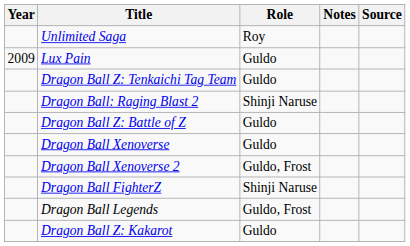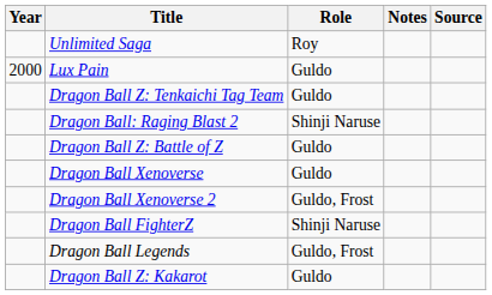 <table class="wikitable sortable plainrowheaders">
 <tr>
 <th>Year</th>
 <th>Title</th>
 <th>Role</th>
 <th class="unsortable">Notes</th>
 <th class="unsortable">Source</th>
 </tr>
 <tr>
 <td></td>
 <td><em><a href='#'>Unlimited Saga</a></em></td>
 <td>Roy</td>
 <td></td>
 <td></td>
 </tr>
 <tr>
-<td>2009</td>
+<td>2000</td>
 <td><a href='#'><em>Lux Pain</em></a></td>
 <td>Guldo</td>
 <td></td>
 <td></td>
 </tr>
 <tr>
 <td></td>
 <td><em><a href='#'>Dragon Ball Z: Tenkaichi Tag Team</a></em></td>
 <td>Guldo</td>
 <td></td>
 <td></td>
 </tr>
 <tr>
 <td></td>
 <td><em><a href='#'>Dragon Ball: Raging Blast 2</a></em></td>
 <td>Shinji Naruse</td>
 <td></td>
 <td></td>
 </tr>
 <tr>
 <td></td>
 <td><em><a href='#'>Dragon Ball Z: Battle of Z</a></em></td>
 <td>Guldo</td>
 <td></td>
 <td></td>
 </tr>
 <tr>
 <td></td>
 <td><em><a href='#'>Dragon Ball Xenoverse</a></em></td>
 <td>Guldo</td>
 <td></td>
 <td></td>
 </tr>
 <tr>
 <td></td>
 <td><em><a href='#'>Dragon Ball Xenoverse 2</a></em></td>
 <td>Guldo, Frost</td>
 <td></td>
 <td></td>
 </tr>
 <tr>
 <td></td>
 <td><em><a href='#'>Dragon Ball FighterZ</a></em></td>
 <td>Shinji Naruse</td>
 <td></td>
 <td></td>
 </tr>
 <tr>
 <td></td>
 <td><em>Dragon Ball Legends</em></td>
 <td>Guldo, Frost</td>
 <td></td>
 <td></td>
 </tr>
 <tr>
 <td></td>
 <td><em><a href='#'>Dragon Ball Z: Kakarot</a></em></td>
 <td>Guldo</td>
 <td></td>
 <td></td>
 </tr>
 </table>
